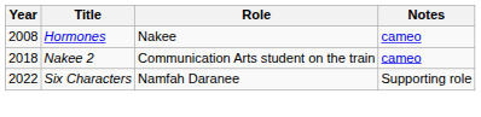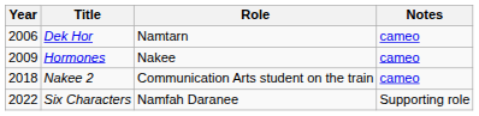 <table class="wikitable">
 <tr>
 <th>Year</th>
 <th>Title</th>
 <th>Role</th>
 <th>Notes</th>
 </tr>
 <tr>
-<td>2008</td>
+<td>2006</td>
+<td><em><a href='#'>Dek Hor</a></em></td>
+<td>Namtarn</td>
+<td><a href='#'>cameo</a></td>
+</tr>
+<tr>
+<td>2009</td>
 <td><em><a href='#'>Hormones</a></em></td>
 <td>Nakee</td>
 <td><a href='#'>cameo</a></td>
 </tr>
 <tr>
 <td>2018</td>
 <td><em>Nakee 2</em></td>
 <td>Communication Arts student on the train</td>
 <td><a href='#'>cameo</a></td>
 </tr>
 <tr>
 <td>2022</td>
 <td><em>Six Characters</em></td>
 <td>Namfah Daranee</td>
 <td>Supporting role</td>
 </tr>
 </table>
